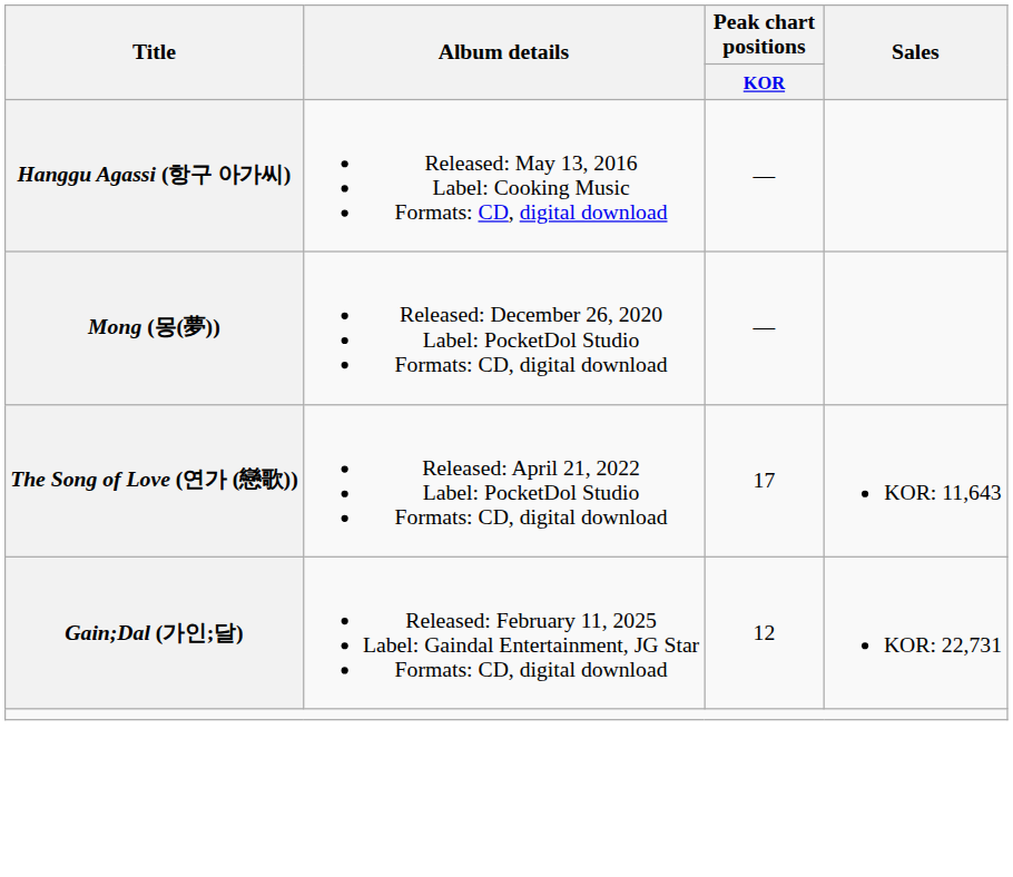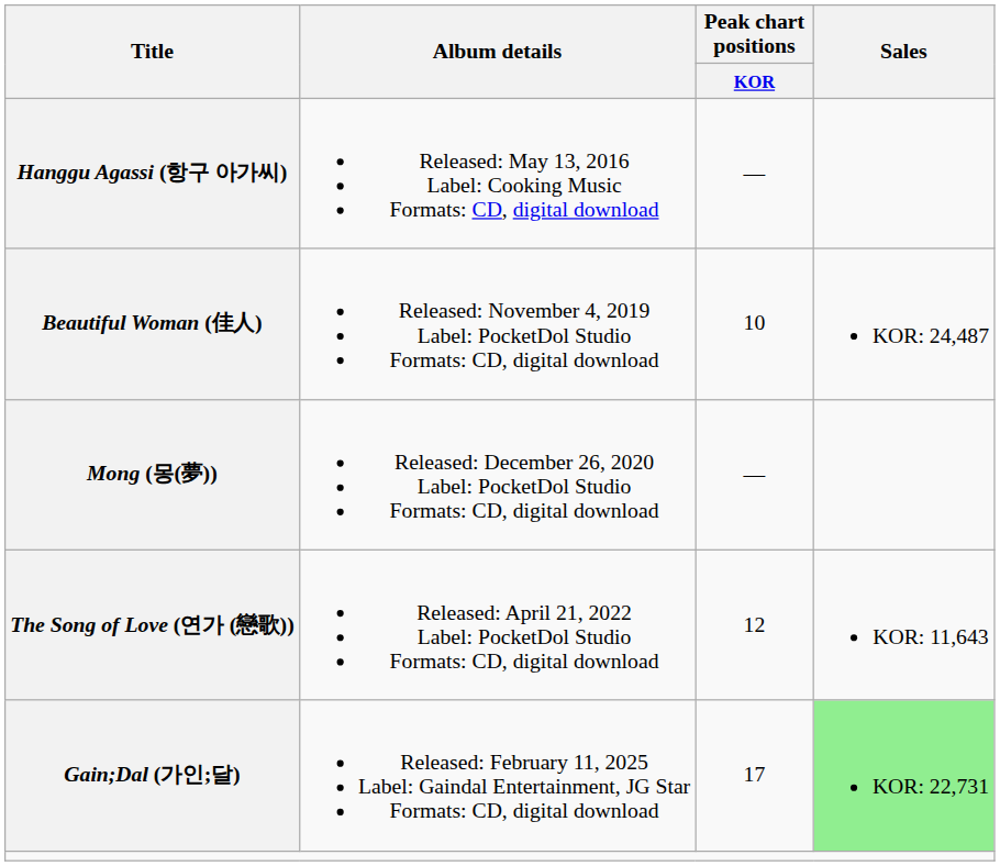 <table class="wikitable plainrowheaders" style="text-align:center;">
 <tr>
 <th scope="col" rowspan="2">Title</th>
 <th scope="col" rowspan="2">Album details</th>
 <th scope="col" colspan="1" style="width:5em;">Peak chart positions</th>
 <th scope="col" rowspan="2">Sales</th>
 </tr>
 <tr>
 <th><small><a href='#'>KOR</a></small><br></th>
 </tr>
 <tr>
 <th scope="row"><em>Hanggu Agassi</em> (항구 아가씨)<br></th>
 <td><br><ul><li>Released: May 13, 2016</li><li>Label: Cooking Music</li><li>Formats: <a href='#'>CD</a>, <a href='#'>digital download</a></li></ul></td>
 <td>—</td>
 <td></td>
 </tr>
 <tr>
+<th scope="row"><em>Beautiful Woman</em> (佳人)</th>
+<td><br><ul><li>Released: November 4, 2019</li><li>Label: PocketDol Studio</li><li>Formats: CD, digital download</li></ul></td>
+<td>10</td>
+<td><br><ul><li>KOR: 24,487</li></ul></td>
+</tr>
+<tr>
 <th scope="row"><em>Mong</em> (몽(夢))</th>
 <td><br><ul><li>Released: December 26, 2020</li><li>Label: PocketDol Studio</li><li>Formats: CD, digital download</li></ul></td>
 <td>—</td>
 <td></td>
 </tr>
 <tr>
 <th scope="row"><em>The Song of Love</em> (연가 (戀歌))</th>
 <td><br><ul><li>Released: April 21, 2022</li><li>Label: PocketDol Studio</li><li>Formats: CD, digital download</li></ul></td>
-<td>17</td>
+<td>12</td>
 <td><br><ul><li>KOR: 11,643</li></ul></td>
 </tr>
 <tr>
 <th scope="row"><em>Gain;Dal</em> (가인;달)</th>
 <td><br><ul><li>Released: February 11, 2025</li><li>Label: Gaindal Entertainment, JG Star</li><li>Formats: CD, digital download</li></ul></td>
-<td>12</td>
-<td><br><ul><li>KOR: 22,731</li></ul></td>
+<td>17</td>
+<td style="background: lightgreen;"><br><ul><li>KOR: 22,731</li></ul></td>
 </tr>
 <tr>
 <td colspan="4"></td>
 </tr>
 </table>
